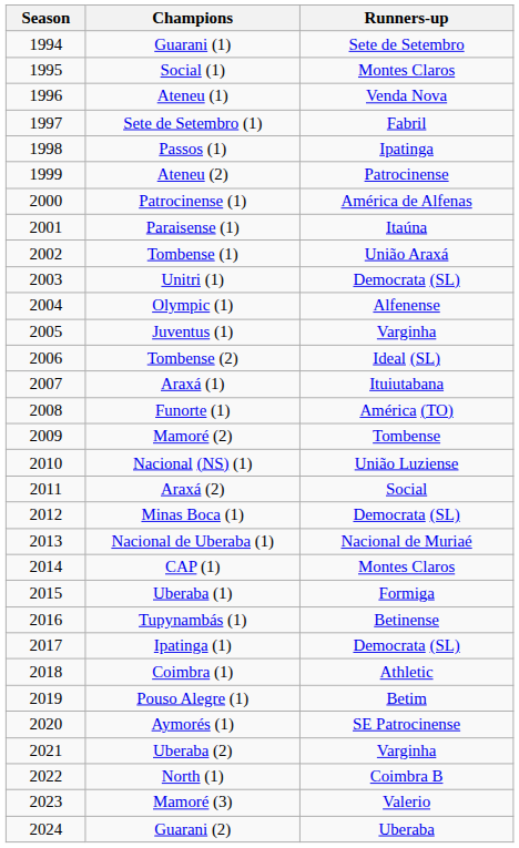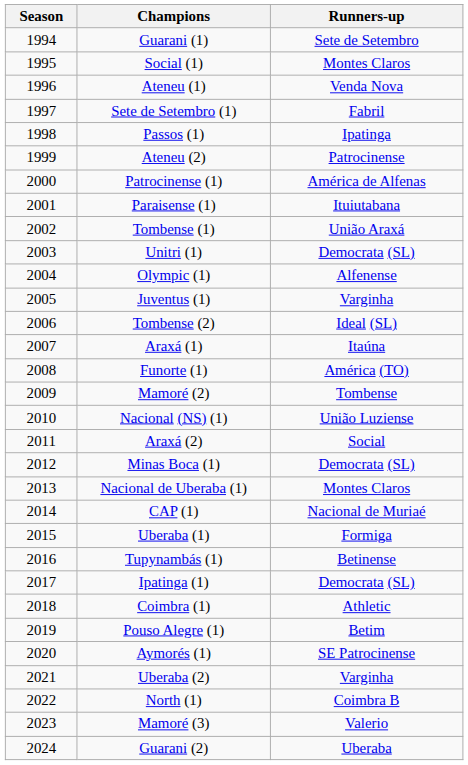 <table class="wikitable" style="text-align:center; margin-left:1em;">
 <tr>
 <th style="width:70px">Season</th>
 <th style="width:200px">Champions</th>
 <th style="width:200px">Runners-up</th>
 </tr>
 <tr>
 <td>1994</td>
 <td><a href='#'>Guarani</a> (1)</td>
 <td><a href='#'>Sete de Setembro</a></td>
 </tr>
 <tr>
 <td>1995</td>
 <td><a href='#'>Social</a> (1)</td>
 <td><a href='#'>Montes Claros</a></td>
 </tr>
 <tr>
 <td>1996</td>
 <td><a href='#'>Ateneu</a> (1)</td>
 <td><a href='#'>Venda Nova</a></td>
 </tr>
 <tr>
 <td>1997</td>
 <td><a href='#'>Sete de Setembro</a> (1)</td>
 <td><a href='#'>Fabril</a></td>
 </tr>
 <tr>
 <td>1998</td>
 <td><a href='#'>Passos</a> (1)</td>
 <td><a href='#'>Ipatinga</a></td>
 </tr>
 <tr>
 <td>1999</td>
 <td><a href='#'>Ateneu</a> (2)</td>
 <td><a href='#'>Patrocinense</a></td>
 </tr>
 <tr>
 <td>2000</td>
 <td><a href='#'>Patrocinense</a> (1)</td>
 <td><a href='#'>América de Alfenas</a></td>
 </tr>
 <tr>
 <td>2001</td>
 <td><a href='#'>Paraisense</a> (1)</td>
-<td><a href='#'>Itaúna</a></td>
+<td><a href='#'>Ituiutabana</a></td>
 </tr>
 <tr>
 <td>2002</td>
 <td><a href='#'>Tombense</a> (1)</td>
 <td><a href='#'>União Araxá</a></td>
 </tr>
 <tr>
 <td>2003</td>
 <td><a href='#'>Unitri</a> (1)</td>
 <td><a href='#'>Democrata</a> <a href='#'>(SL)</a></td>
 </tr>
 <tr>
 <td>2004</td>
 <td><a href='#'>Olympic</a> (1)</td>
 <td><a href='#'>Alfenense</a></td>
 </tr>
 <tr>
 <td>2005</td>
 <td><a href='#'>Juventus</a> (1)</td>
 <td><a href='#'>Varginha</a></td>
 </tr>
 <tr>
 <td>2006</td>
 <td><a href='#'>Tombense</a> (2)</td>
 <td><a href='#'>Ideal</a> <a href='#'>(SL)</a></td>
 </tr>
 <tr>
 <td>2007</td>
 <td><a href='#'>Araxá</a> (1)</td>
-<td><a href='#'>Ituiutabana</a></td>
+<td><a href='#'>Itaúna</a></td>
 </tr>
 <tr>
 <td>2008</td>
 <td><a href='#'>Funorte</a> (1)</td>
 <td><a href='#'>América</a> <a href='#'>(TO)</a></td>
 </tr>
 <tr>
 <td>2009</td>
 <td><a href='#'>Mamoré</a> (2)</td>
 <td><a href='#'>Tombense</a></td>
 </tr>
 <tr>
 <td>2010</td>
 <td><a href='#'>Nacional</a> <a href='#'>(NS)</a> (1)</td>
 <td><a href='#'>União Luziense</a></td>
 </tr>
 <tr>
 <td>2011</td>
 <td><a href='#'>Araxá</a> (2)</td>
 <td><a href='#'>Social</a></td>
 </tr>
 <tr>
 <td>2012</td>
 <td><a href='#'>Minas Boca</a> (1)</td>
 <td><a href='#'>Democrata</a> <a href='#'>(SL)</a></td>
 </tr>
 <tr>
 <td>2013</td>
 <td><a href='#'>Nacional de Uberaba</a>  (1)</td>
-<td><a href='#'>Nacional de Muriaé</a></td>
+<td><a href='#'>Montes Claros</a></td>
 </tr>
 <tr>
 <td>2014</td>
 <td><a href='#'>CAP</a> (1)</td>
-<td><a href='#'>Montes Claros</a></td>
+<td><a href='#'>Nacional de Muriaé</a></td>
 </tr>
 <tr>
 <td>2015</td>
 <td><a href='#'>Uberaba</a> (1)</td>
 <td><a href='#'>Formiga</a></td>
 </tr>
 <tr>
 <td>2016</td>
 <td><a href='#'>Tupynambás</a> (1)</td>
 <td><a href='#'>Betinense</a></td>
 </tr>
 <tr>
 <td>2017</td>
 <td><a href='#'>Ipatinga</a> (1)</td>
 <td><a href='#'>Democrata</a> <a href='#'>(SL)</a></td>
 </tr>
 <tr>
 <td>2018</td>
 <td><a href='#'>Coimbra</a> (1)</td>
 <td><a href='#'>Athletic</a></td>
 </tr>
 <tr>
 <td>2019</td>
 <td><a href='#'>Pouso Alegre</a> (1)</td>
 <td><a href='#'>Betim</a></td>
 </tr>
 <tr>
 <td>2020</td>
 <td><a href='#'>Aymorés</a> (1)</td>
 <td><a href='#'>SE Patrocinense</a></td>
 </tr>
 <tr>
 <td>2021</td>
 <td><a href='#'>Uberaba</a> (2)</td>
 <td><a href='#'>Varginha</a></td>
 </tr>
 <tr>
 <td>2022</td>
 <td><a href='#'>North</a> (1)</td>
 <td><a href='#'>Coimbra B</a></td>
 </tr>
 <tr>
 <td>2023</td>
 <td><a href='#'>Mamoré</a> (3)</td>
 <td><a href='#'>Valerio</a></td>
 </tr>
 <tr>
 <td>2024</td>
 <td><a href='#'>Guarani</a> (2)</td>
 <td><a href='#'>Uberaba</a></td>
 </tr>
 </table>
